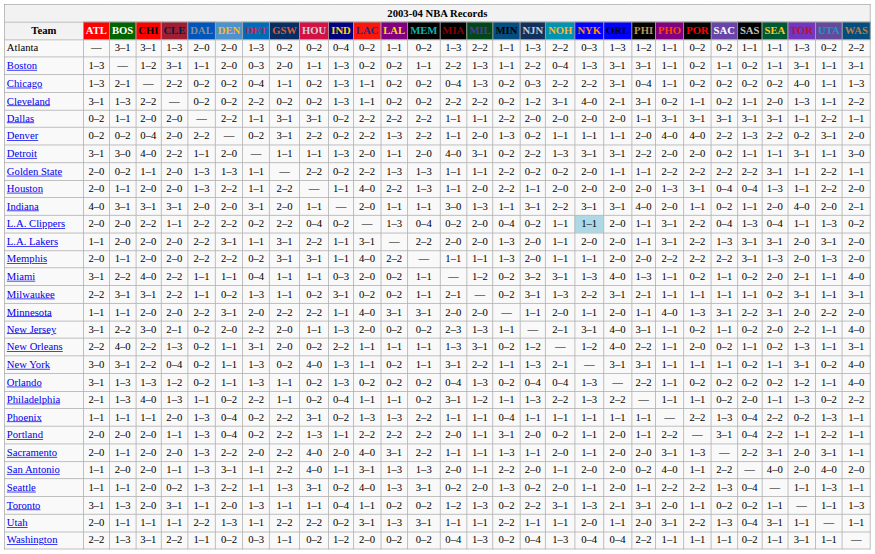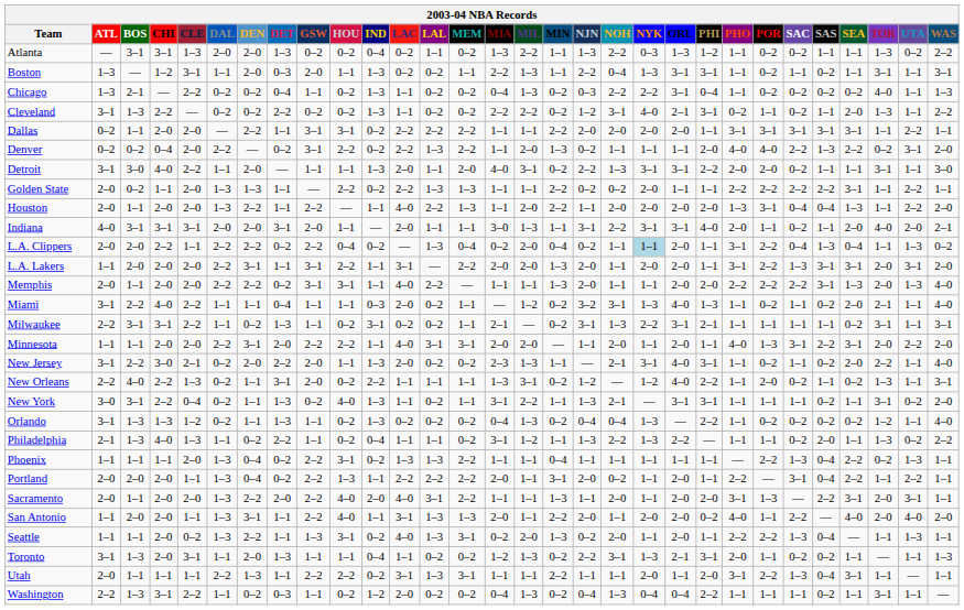 <table class="wikitable" style="font-size:90%; text-align:center;">
 <tr>
 <th colspan=30>2003-04 NBA Records</th>
 </tr>
 <tr>
 <th width=100>Team</th>
 <th style="background:#FF0000;color:#FFFFFF;width=35">ATL</th>
 <th style="background:#006400;color:#FFFFFF;width=35">BOS</th>
 <th style="background:#FF0000;color:#000000;width=35">CHI</th>
 <th style="background:#9F1F32;color:#001D43;width=35">CLE</th>
 <th style="background:#0055BA;color:#898D8F;width=35">DAL</th>
 <th style="background:#4C92CC;color:#FDB827;width=35">DEN</th>
 <th style="background:#006BB7;color:#ED164B;width=35">DET</th>
 <th style="background:#072E63;color:#DC5A34;width=35">GSW</th>
 <th style="background:#D31145;color:#CBD4D8;width=35">HOU</th>
 <th style="background:#000080;color:#FFD700;width=35">IND</th>
 <th style="background:#F9160D;color:#1A2E8B;width=35">LAC</th>
 <th style="background:#800080;color:#FFD700;width=35">LAL</th>
 <th style="background:#000000;color:#0CB2AC;width=35">MEM</th>
 <th style="background:#000000;color:#8B0000;width=35">MIA</th>
 <th style="background:#00471B;color:#5C378A;width=35">MIL</th>
 <th style="background:#044D80;color:#000000;width=35">MIN</th>
 <th style="background:#12305B;color:#C4CED4;width=35">NJN</th>
 <th style="background:#0093B1;color:#FDB827;width=35">NOH</th>
 <th style="background:#0000FF;color:#FF8C00;width=35">NYK</th>
 <th style="background:#0000FF;color:#000000;width=35">ORL</th>
 <th style="background:#000000;color:#BB9754;width=35">PHI</th>
 <th style="background:#800080;color:#FF4500;width=35">PHO</th>
 <th style="background:#000000;color:#FF0000;width=35">POR</th>
 <th style="background:#6846A8;color:#FFFFFF;width=35">SAC</th>
 <th style="background:#000000;color:#C0C0C0;width=35">SAS</th>
 <th style="background:#005831;color:#FFC322;width=35">SEA</th>
 <th style="background:#7436BF;color:#BE0F34;width=35">TOR</th>
 <th style="background:#644A9C;color:#149BC7;width=35">UTA</th>
 <th style="background:#044D7D;color:#BC7A44;width=35">WAS</th>
 </tr>
 <tr>
 <td style="text-align:left;">Atlanta</td>
 <td>—</td>
 <td>3–1</td>
 <td>3–1</td>
 <td>1–3</td>
 <td>2–0</td>
 <td>2–0</td>
 <td>1–3</td>
 <td>0–2</td>
 <td>0–2</td>
 <td>0–4</td>
 <td>0–2</td>
 <td>1–1</td>
 <td>0–2</td>
 <td>1–3</td>
 <td>2–2</td>
 <td>1–1</td>
 <td>1–3</td>
 <td>2–2</td>
 <td>0–3</td>
 <td>1–3</td>
 <td>1–2</td>
 <td>1–1</td>
 <td>0–2</td>
 <td>0–2</td>
 <td>1–1</td>
 <td>1–1</td>
 <td>1–3</td>
 <td>0–2</td>
 <td>2–2</td>
 </tr>
 <tr>
 <td style="text-align:left;"><a href='#'>Boston</a></td>
 <td>1–3</td>
 <td>—</td>
 <td>1–2</td>
 <td>3–1</td>
 <td>1–1</td>
 <td>2–0</td>
 <td>0–3</td>
 <td>2–0</td>
 <td>1–1</td>
 <td>1–3</td>
 <td>0–2</td>
 <td>0–2</td>
 <td>1–1</td>
 <td>2–2</td>
 <td>1–3</td>
 <td>1–1</td>
 <td>2–2</td>
 <td>0–4</td>
 <td>1–3</td>
 <td>3–1</td>
 <td>3–1</td>
 <td>1–1</td>
 <td>0–2</td>
 <td>1–1</td>
 <td>0–2</td>
 <td>1–1</td>
 <td>3–1</td>
 <td>1–1</td>
 <td>3–1</td>
 </tr>
 <tr>
 <td style="text-align:left;"><a href='#'>Chicago</a></td>
 <td>1–3</td>
 <td>2–1</td>
 <td>—</td>
 <td>2–2</td>
 <td>0–2</td>
 <td>0–2</td>
 <td>0–4</td>
 <td>1–1</td>
 <td>0–2</td>
 <td>1–3</td>
 <td>1–1</td>
 <td>0–2</td>
 <td>0–2</td>
 <td>0–4</td>
 <td>1–3</td>
 <td>0–2</td>
 <td>0–3</td>
 <td>2–2</td>
 <td>2–2</td>
 <td>3–1</td>
 <td>0–4</td>
 <td>1–1</td>
 <td>0–2</td>
 <td>0–2</td>
 <td>0–2</td>
 <td>0–2</td>
 <td>4–0</td>
 <td>1–1</td>
 <td>1–3</td>
 </tr>
 <tr>
 <td style="text-align:left;"><a href='#'>Cleveland</a></td>
 <td>3–1</td>
 <td>1–3</td>
 <td>2–2</td>
 <td>—</td>
 <td>0–2</td>
 <td>0–2</td>
 <td>2–2</td>
 <td>0–2</td>
 <td>0–2</td>
 <td>1–3</td>
 <td>1–1</td>
 <td>0–2</td>
 <td>0–2</td>
 <td>2–2</td>
 <td>2–2</td>
 <td>0–2</td>
 <td>1–2</td>
 <td>3–1</td>
 <td>4–0</td>
 <td>2–1</td>
 <td>3–1</td>
 <td>0–2</td>
 <td>1–1</td>
 <td>0–2</td>
 <td>1–1</td>
 <td>2–0</td>
 <td>1–3</td>
 <td>1–1</td>
 <td>2–2</td>
 </tr>
 <tr>
 <td style="text-align:left;"><a href='#'>Dallas</a></td>
 <td>0–2</td>
 <td>1–1</td>
 <td>2–0</td>
 <td>2–0</td>
 <td>—</td>
 <td>2–2</td>
 <td>1–1</td>
 <td>3–1</td>
 <td>3–1</td>
 <td>0–2</td>
 <td>2–2</td>
 <td>2–2</td>
 <td>2–2</td>
 <td>1–1</td>
 <td>1–1</td>
 <td>2–2</td>
 <td>2–0</td>
 <td>2–0</td>
 <td>2–0</td>
 <td>2–0</td>
 <td>1–1</td>
 <td>3–1</td>
 <td>3–1</td>
 <td>3–1</td>
 <td>3–1</td>
 <td>3–1</td>
 <td>1–1</td>
 <td>2–2</td>
 <td>1–1</td>
 </tr>
 <tr>
 <td style="text-align:left;"><a href='#'>Denver</a></td>
 <td>0–2</td>
 <td>0–2</td>
 <td>0–4</td>
 <td>2–0</td>
 <td>2–2</td>
 <td>—</td>
 <td>0–2</td>
 <td>3–1</td>
 <td>2–2</td>
 <td>0–2</td>
 <td>2–2</td>
 <td>1–3</td>
 <td>2–2</td>
 <td>1–1</td>
 <td>2–0</td>
 <td>1–3</td>
 <td>0–2</td>
 <td>1–1</td>
 <td>1–1</td>
 <td>1–1</td>
 <td>2–0</td>
 <td>4–0</td>
 <td>4–0</td>
 <td>2–2</td>
 <td>1–3</td>
 <td>2–2</td>
 <td>0–2</td>
 <td>3–1</td>
 <td>2–0</td>
 </tr>
 <tr>
 <td style="text-align:left;"><a href='#'>Detroit</a></td>
 <td>3–1</td>
 <td>3–0</td>
 <td>4–0</td>
 <td>2–2</td>
 <td>1–1</td>
 <td>2–0</td>
 <td>—</td>
 <td>1–1</td>
 <td>1–1</td>
 <td>1–3</td>
 <td>2–0</td>
 <td>1–1</td>
 <td>2–0</td>
 <td>4–0</td>
 <td>3–1</td>
 <td>0–2</td>
 <td>2–2</td>
 <td>1–3</td>
 <td>3–1</td>
 <td>3–1</td>
 <td>2–2</td>
 <td>2–0</td>
 <td>2–0</td>
 <td>0–2</td>
 <td>1–1</td>
 <td>1–1</td>
 <td>3–1</td>
 <td>1–1</td>
 <td>3–0</td>
 </tr>
 <tr>
 <td style="text-align:left;"><a href='#'>Golden State</a></td>
 <td>2–0</td>
 <td>0–2</td>
 <td>1–1</td>
 <td>2–0</td>
 <td>1–3</td>
 <td>1–3</td>
 <td>1–1</td>
 <td>—</td>
 <td>2–2</td>
 <td>0–2</td>
 <td>2–2</td>
 <td>1–3</td>
 <td>1–3</td>
 <td>1–1</td>
 <td>1–1</td>
 <td>2–2</td>
 <td>0–2</td>
 <td>0–2</td>
 <td>2–0</td>
 <td>1–1</td>
 <td>1–1</td>
 <td>2–2</td>
 <td>2–2</td>
 <td>2–2</td>
 <td>2–2</td>
 <td>3–1</td>
 <td>1–1</td>
 <td>2–2</td>
 <td>1–1</td>
 </tr>
 <tr>
 <td style="text-align:left;"><a href='#'>Houston</a></td>
 <td>2–0</td>
 <td>1–1</td>
 <td>2–0</td>
 <td>2–0</td>
 <td>1–3</td>
 <td>2–2</td>
 <td>1–1</td>
 <td>2–2</td>
 <td>—</td>
 <td>1–1</td>
 <td>4–0</td>
 <td>2–2</td>
 <td>1–3</td>
 <td>1–1</td>
 <td>2–0</td>
 <td>2–2</td>
 <td>1–1</td>
 <td>2–0</td>
 <td>2–0</td>
 <td>2–0</td>
 <td>2–0</td>
 <td>1–3</td>
 <td>3–1</td>
 <td>0–4</td>
 <td>0–4</td>
 <td>1–3</td>
 <td>1–1</td>
 <td>2–2</td>
 <td>2–0</td>
 </tr>
 <tr>
 <td style="text-align:left;"><a href='#'>Indiana</a></td>
 <td>4–0</td>
 <td>3–1</td>
 <td>3–1</td>
 <td>3–1</td>
 <td>2–0</td>
 <td>2–0</td>
 <td>3–1</td>
 <td>2–0</td>
 <td>1–1</td>
 <td>—</td>
 <td>2–0</td>
 <td>1–1</td>
 <td>1–1</td>
 <td>3–0</td>
 <td>1–3</td>
 <td>1–1</td>
 <td>3–1</td>
 <td>2–2</td>
 <td>3–1</td>
 <td>3–1</td>
 <td>4–0</td>
 <td>2–0</td>
 <td>1–1</td>
 <td>0–2</td>
 <td>1–1</td>
 <td>2–0</td>
 <td>4–0</td>
 <td>2–0</td>
 <td>2–1</td>
 </tr>
 <tr>
 <td style="text-align:left;"><a href='#'>L.A. Clippers</a></td>
 <td>2–0</td>
 <td>2–0</td>
 <td>2–2</td>
 <td>1–1</td>
 <td>2–2</td>
 <td>2–2</td>
 <td>0–2</td>
 <td>2–2</td>
 <td>0–4</td>
 <td>0–2</td>
 <td>—</td>
 <td>1–3</td>
 <td>0–4</td>
 <td>0–2</td>
 <td>2–0</td>
 <td>0–4</td>
 <td>0–2</td>
 <td>1–1</td>
 <td style="background: lightblue;">1–1</td>
 <td>2–0</td>
 <td>1–1</td>
 <td>3–1</td>
 <td>2–2</td>
 <td>0–4</td>
 <td>1–3</td>
 <td>0–4</td>
 <td>1–1</td>
 <td>1–3</td>
 <td>0–2</td>
 </tr>
 <tr>
 <td style="text-align:left;"><a href='#'>L.A. Lakers</a></td>
 <td>1–1</td>
 <td>2–0</td>
 <td>2–0</td>
 <td>2–0</td>
 <td>2–2</td>
 <td>3–1</td>
 <td>1–1</td>
 <td>3–1</td>
 <td>2–2</td>
 <td>1–1</td>
 <td>3–1</td>
 <td>—</td>
 <td>2–2</td>
 <td>2–0</td>
 <td>2–0</td>
 <td>1–3</td>
 <td>2–0</td>
 <td>1–1</td>
 <td>2–0</td>
 <td>2–0</td>
 <td>1–1</td>
 <td>3–1</td>
 <td>2–2</td>
 <td>1–3</td>
 <td>3–1</td>
 <td>3–1</td>
 <td>2–0</td>
 <td>3–1</td>
 <td>2–0</td>
 </tr>
 <tr>
 <td style="text-align:left;"><a href='#'>Memphis</a></td>
 <td>2–0</td>
 <td>1–1</td>
 <td>2–0</td>
 <td>2–0</td>
 <td>2–2</td>
 <td>2–2</td>
 <td>0–2</td>
 <td>3–1</td>
 <td>3–1</td>
 <td>1–1</td>
 <td>4–0</td>
 <td>2–2</td>
 <td>—</td>
 <td>1–1</td>
 <td>1–1</td>
 <td>1–3</td>
 <td>2–0</td>
 <td>1–1</td>
 <td>1–1</td>
 <td>2–0</td>
 <td>2–0</td>
 <td>2–2</td>
 <td>2–2</td>
 <td>2–2</td>
 <td>3–1</td>
 <td>1–3</td>
 <td>2–0</td>
 <td>1–3</td>
-<td>2–0</td>
+<td>4–0</td>
 </tr>
 <tr>
 <td style="text-align:left;"><a href='#'>Miami</a></td>
 <td>3–1</td>
 <td>2–2</td>
 <td>4–0</td>
 <td>2–2</td>
 <td>1–1</td>
 <td>1–1</td>
 <td>0–4</td>
 <td>1–1</td>
 <td>1–1</td>
 <td>0–3</td>
 <td>2–0</td>
 <td>0–2</td>
 <td>1–1</td>
 <td>—</td>
 <td>1–2</td>
 <td>0–2</td>
 <td>3–2</td>
 <td>3–1</td>
 <td>1–3</td>
 <td>4–0</td>
 <td>1–3</td>
 <td>1–1</td>
 <td>0–2</td>
 <td>1–1</td>
 <td>0–2</td>
 <td>2–0</td>
 <td>2–1</td>
 <td>1–1</td>
 <td>4–0</td>
 </tr>
 <tr>
 <td style="text-align:left;"><a href='#'>Milwaukee</a></td>
 <td>2–2</td>
 <td>3–1</td>
 <td>3–1</td>
 <td>2–2</td>
 <td>1–1</td>
 <td>0–2</td>
 <td>1–3</td>
 <td>1–1</td>
 <td>0–2</td>
 <td>3–1</td>
 <td>0–2</td>
 <td>0–2</td>
 <td>1–1</td>
 <td>2–1</td>
 <td>—</td>
 <td>0–2</td>
 <td>3–1</td>
 <td>1–3</td>
 <td>2–2</td>
 <td>3–1</td>
 <td>2–1</td>
 <td>1–1</td>
 <td>1–1</td>
 <td>1–1</td>
 <td>1–1</td>
 <td>0–2</td>
 <td>3–1</td>
 <td>1–1</td>
 <td>3–1</td>
 </tr>
 <tr>
 <td style="text-align:left;"><a href='#'>Minnesota</a></td>
 <td>1–1</td>
 <td>1–1</td>
 <td>2–0</td>
 <td>2–0</td>
 <td>2–2</td>
 <td>3–1</td>
 <td>2–0</td>
 <td>2–2</td>
 <td>2–2</td>
 <td>1–1</td>
 <td>4–0</td>
 <td>3–1</td>
 <td>3–1</td>
 <td>2–0</td>
 <td>2–0</td>
 <td>—</td>
 <td>1–1</td>
 <td>2–0</td>
 <td>1–1</td>
 <td>2–0</td>
 <td>1–1</td>
 <td>4–0</td>
 <td>1–3</td>
 <td>3–1</td>
 <td>2–2</td>
 <td>3–1</td>
 <td>2–0</td>
 <td>2–2</td>
 <td>2–0</td>
 </tr>
 <tr>
 <td style="text-align:left;"><a href='#'>New Jersey</a></td>
 <td>3–1</td>
 <td>2–2</td>
 <td>3–0</td>
 <td>2–1</td>
 <td>0–2</td>
 <td>2–0</td>
 <td>2–2</td>
 <td>2–0</td>
 <td>1–1</td>
 <td>1–3</td>
 <td>2–0</td>
 <td>0–2</td>
 <td>0–2</td>
 <td>2–3</td>
 <td>1–3</td>
 <td>1–1</td>
 <td>—</td>
 <td>2–1</td>
 <td>3–1</td>
 <td>4–0</td>
 <td>3–1</td>
 <td>1–1</td>
 <td>0–2</td>
 <td>1–1</td>
 <td>0–2</td>
 <td>2–0</td>
 <td>2–2</td>
 <td>1–1</td>
 <td>4–0</td>
 </tr>
 <tr>
 <td style="text-align:left;"><a href='#'>New Orleans</a></td>
 <td>2–2</td>
 <td>4–0</td>
 <td>2–2</td>
 <td>1–3</td>
 <td>0–2</td>
 <td>1–1</td>
 <td>3–1</td>
 <td>2–0</td>
 <td>0–2</td>
 <td>2–2</td>
 <td>1–1</td>
 <td>1–1</td>
 <td>1–1</td>
 <td>1–3</td>
 <td>3–1</td>
 <td>0–2</td>
 <td>1–2</td>
 <td>—</td>
 <td>1–2</td>
 <td>4–0</td>
 <td>2–2</td>
 <td>1–1</td>
 <td>2–0</td>
 <td>0–2</td>
 <td>1–1</td>
 <td>0–2</td>
 <td>1–3</td>
 <td>1–1</td>
 <td>3–1</td>
 </tr>
 <tr>
 <td style="text-align:left;"><a href='#'>New York</a></td>
 <td>3–0</td>
 <td>3–1</td>
 <td>2–2</td>
 <td>0–4</td>
 <td>0–2</td>
 <td>1–1</td>
 <td>1–3</td>
 <td>0–2</td>
 <td>4–0</td>
 <td>1–3</td>
 <td>1–1</td>
 <td>0–2</td>
 <td>1–1</td>
 <td>3–1</td>
 <td>2–2</td>
 <td>1–1</td>
 <td>1–3</td>
 <td>2–1</td>
 <td>—</td>
 <td>3–1</td>
 <td>3–1</td>
 <td>1–1</td>
 <td>1–1</td>
 <td>1–1</td>
 <td>0–2</td>
 <td>1–1</td>
 <td>3–1</td>
 <td>0–2</td>
-<td>4–0</td>
+<td>2–0</td>
 </tr>
 <tr>
 <td style="text-align:left;"><a href='#'>Orlando</a></td>
 <td>3–1</td>
 <td>1–3</td>
 <td>1–3</td>
 <td>1–2</td>
 <td>0–2</td>
 <td>1–1</td>
 <td>1–3</td>
 <td>1–1</td>
 <td>0–2</td>
 <td>1–3</td>
 <td>0–2</td>
 <td>0–2</td>
 <td>0–2</td>
 <td>0–4</td>
 <td>1–3</td>
 <td>0–2</td>
 <td>0–4</td>
 <td>0–4</td>
 <td>1–3</td>
 <td>—</td>
 <td>2–2</td>
 <td>1–1</td>
 <td>0–2</td>
 <td>0–2</td>
 <td>0–2</td>
 <td>0–2</td>
 <td>1–2</td>
 <td>1–1</td>
 <td>4–0</td>
 </tr>
 <tr>
 <td style="text-align:left;"><a href='#'>Philadelphia</a></td>
 <td>2–1</td>
 <td>1–3</td>
 <td>4–0</td>
 <td>1–3</td>
 <td>1–1</td>
 <td>0–2</td>
 <td>2–2</td>
 <td>1–1</td>
 <td>0–2</td>
 <td>0–4</td>
 <td>1–1</td>
 <td>1–1</td>
 <td>0–2</td>
 <td>3–1</td>
 <td>1–2</td>
 <td>1–1</td>
 <td>1–3</td>
 <td>2–2</td>
 <td>1–3</td>
 <td>2–2</td>
 <td>—</td>
 <td>1–1</td>
 <td>1–1</td>
 <td>0–2</td>
 <td>2–0</td>
 <td>1–1</td>
 <td>1–3</td>
 <td>0–2</td>
 <td>2–2</td>
 </tr>
 <tr>
 <td style="text-align:left;"><a href='#'>Phoenix</a></td>
 <td>1–1</td>
 <td>1–1</td>
 <td>1–1</td>
 <td>2–0</td>
 <td>1–3</td>
 <td>0–4</td>
 <td>0–2</td>
 <td>2–2</td>
 <td>3–1</td>
 <td>0–2</td>
 <td>1–3</td>
 <td>1–3</td>
 <td>2–2</td>
 <td>1–1</td>
 <td>1–1</td>
 <td>0–4</td>
 <td>1–1</td>
 <td>1–1</td>
 <td>1–1</td>
 <td>1–1</td>
 <td>1–1</td>
 <td>—</td>
 <td>2–2</td>
 <td>1–3</td>
 <td>0–4</td>
 <td>2–2</td>
 <td>0–2</td>
 <td>1–3</td>
 <td>1–1</td>
 </tr>
 <tr>
 <td style="text-align:left;"><a href='#'>Portland</a></td>
 <td>2–0</td>
 <td>2–0</td>
 <td>2–0</td>
 <td>1–1</td>
 <td>1–3</td>
 <td>0–4</td>
 <td>0–2</td>
 <td>2–2</td>
 <td>1–3</td>
 <td>1–1</td>
 <td>2–2</td>
 <td>2–2</td>
 <td>2–2</td>
 <td>2–0</td>
 <td>1–1</td>
 <td>3–1</td>
 <td>2–0</td>
 <td>0–2</td>
 <td>1–1</td>
 <td>2–0</td>
 <td>1–1</td>
 <td>2–2</td>
 <td>—</td>
 <td>3–1</td>
 <td>0–4</td>
 <td>2–2</td>
 <td>1–1</td>
 <td>2–2</td>
 <td>1–1</td>
 </tr>
 <tr>
 <td style="text-align:left;"><a href='#'>Sacramento</a></td>
 <td>2–0</td>
 <td>1–1</td>
 <td>2–0</td>
 <td>2–0</td>
 <td>1–3</td>
 <td>2–2</td>
 <td>2–0</td>
 <td>2–2</td>
 <td>4–0</td>
 <td>2–0</td>
 <td>4–0</td>
 <td>3–1</td>
 <td>2–2</td>
 <td>1–1</td>
 <td>1–1</td>
 <td>1–3</td>
 <td>1–1</td>
 <td>2–0</td>
 <td>1–1</td>
 <td>2–0</td>
 <td>2–0</td>
 <td>3–1</td>
 <td>1–3</td>
 <td>—</td>
 <td>2–2</td>
 <td>3–1</td>
 <td>2–0</td>
 <td>3–1</td>
 <td>1–1</td>
 </tr>
 <tr>
 <td style="text-align:left;"><a href='#'>San Antonio</a></td>
 <td>1–1</td>
 <td>2–0</td>
 <td>2–0</td>
 <td>1–1</td>
 <td>1–3</td>
 <td>3–1</td>
 <td>1–1</td>
 <td>2–2</td>
 <td>4–0</td>
 <td>1–1</td>
 <td>3–1</td>
 <td>1–3</td>
 <td>1–3</td>
 <td>2–0</td>
 <td>1–1</td>
 <td>2–2</td>
 <td>2–0</td>
 <td>1–1</td>
 <td>2–0</td>
 <td>2–0</td>
 <td>0–2</td>
 <td>4–0</td>
 <td>1–1</td>
 <td>2–2</td>
 <td>—</td>
 <td>4–0</td>
 <td>2–0</td>
 <td>4–0</td>
 <td>2–0</td>
 </tr>
 <tr>
 <td style="text-align:left;"><a href='#'>Seattle</a></td>
 <td>1–1</td>
 <td>1–1</td>
 <td>2–0</td>
 <td>0–2</td>
 <td>1–3</td>
 <td>2–2</td>
 <td>1–1</td>
 <td>1–3</td>
 <td>3–1</td>
 <td>0–2</td>
 <td>4–0</td>
 <td>1–3</td>
 <td>3–1</td>
 <td>0–2</td>
 <td>2–0</td>
 <td>1–3</td>
 <td>0–2</td>
 <td>2–0</td>
 <td>1–1</td>
 <td>2–0</td>
 <td>1–1</td>
 <td>2–2</td>
 <td>2–2</td>
 <td>1–3</td>
 <td>0–4</td>
 <td>—</td>
 <td>1–1</td>
 <td>1–3</td>
 <td>1–1</td>
 </tr>
 <tr>
 <td style="text-align:left;"><a href='#'>Toronto</a></td>
 <td>3–1</td>
 <td>1–3</td>
 <td>2–0</td>
 <td>3–1</td>
 <td>1–1</td>
 <td>2–0</td>
 <td>1–3</td>
 <td>1–1</td>
 <td>1–1</td>
 <td>0–4</td>
 <td>1–1</td>
 <td>0–2</td>
 <td>0–2</td>
 <td>1–2</td>
 <td>1–3</td>
 <td>0–2</td>
 <td>2–2</td>
 <td>3–1</td>
 <td>1–3</td>
 <td>2–1</td>
 <td>3–1</td>
 <td>2–0</td>
 <td>1–1</td>
 <td>0–2</td>
 <td>0–2</td>
 <td>1–1</td>
 <td>—</td>
 <td>1–1</td>
 <td>1–3</td>
 </tr>
 <tr>
 <td style="text-align:left;"><a href='#'>Utah</a></td>
 <td>2–0</td>
 <td>1–1</td>
 <td>1–1</td>
 <td>1–1</td>
 <td>2–2</td>
 <td>1–3</td>
 <td>1–1</td>
 <td>2–2</td>
 <td>2–2</td>
 <td>0–2</td>
 <td>3–1</td>
 <td>1–3</td>
 <td>3–1</td>
 <td>1–1</td>
 <td>1–1</td>
 <td>2–2</td>
 <td>1–1</td>
 <td>1–1</td>
 <td>2–0</td>
 <td>1–1</td>
 <td>2–0</td>
 <td>3–1</td>
 <td>2–2</td>
 <td>1–3</td>
 <td>0–4</td>
 <td>3–1</td>
 <td>1–1</td>
 <td>—</td>
 <td>1–1</td>
 </tr>
 <tr>
 <td style="text-align:left;"><a href='#'>Washington</a></td>
 <td>2–2</td>
 <td>1–3</td>
 <td>3–1</td>
 <td>2–2</td>
 <td>1–1</td>
 <td>0–2</td>
 <td>0–3</td>
 <td>1–1</td>
 <td>0–2</td>
 <td>1–2</td>
 <td>2–0</td>
 <td>0–2</td>
 <td>0–2</td>
 <td>0–4</td>
 <td>1–3</td>
 <td>0–2</td>
 <td>0–4</td>
 <td>1–3</td>
 <td>0–4</td>
 <td>0–4</td>
 <td>2–2</td>
 <td>1–1</td>
 <td>1–1</td>
 <td>1–1</td>
 <td>0–2</td>
 <td>1–1</td>
 <td>3–1</td>
 <td>1–1</td>
 <td>—</td>
 </tr>
 </table>
